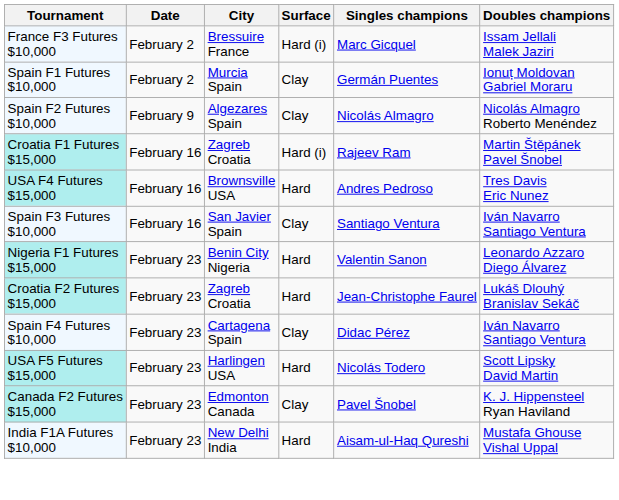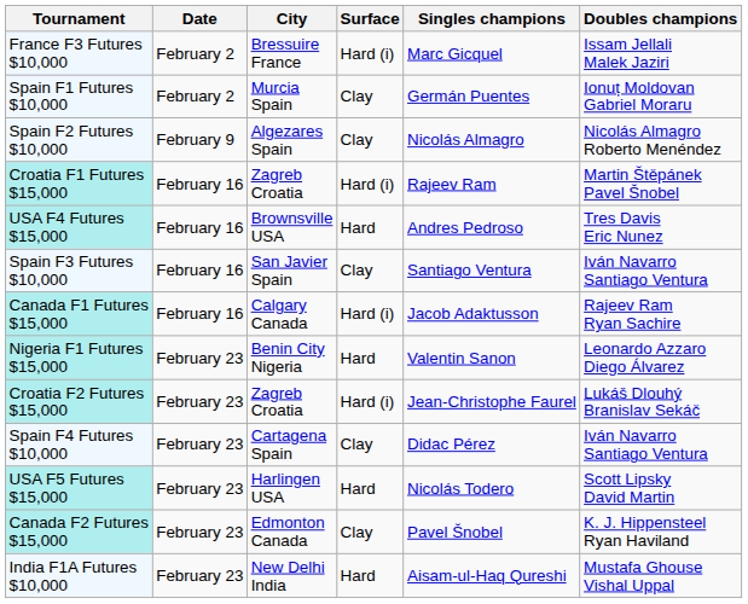 <table class="sortable wikitable" style="font-size:90%">
 <tr>
 <th>Tournament</th>
 <th>Date</th>
 <th>City</th>
 <th>Surface</th>
 <th>Singles champions</th>
 <th>Doubles champions</th>
 </tr>
 <tr>
 <td style="background:#f0f8ff;">France F3 Futures<br>$10,000</td>
 <td>February 2</td>
 <td><a href='#'>Bressuire</a><br>France</td>
 <td>Hard (i)</td>
 <td> <a href='#'>Marc Gicquel</a></td>
 <td> <a href='#'>Issam Jellali</a><br> <a href='#'>Malek Jaziri</a></td>
 </tr>
 <tr>
 <td style="background:#f0f8ff;">Spain F1 Futures<br>$10,000</td>
 <td>February 2</td>
 <td><a href='#'>Murcia</a><br>Spain</td>
 <td>Clay</td>
 <td> <a href='#'>Germán Puentes</a></td>
 <td> <a href='#'>Ionuț Moldovan</a><br> <a href='#'>Gabriel Moraru</a></td>
 </tr>
 <tr>
 <td style="background:#f0f8ff;">Spain F2 Futures<br>$10,000</td>
 <td>February 9</td>
 <td><a href='#'>Algezares</a><br>Spain</td>
 <td>Clay</td>
 <td> <a href='#'>Nicolás Almagro</a></td>
 <td> <a href='#'>Nicolás Almagro</a><br> Roberto Menéndez</td>
 </tr>
 <tr>
 <td style="background:#afeeee;">Croatia F1 Futures<br>$15,000</td>
 <td>February 16</td>
 <td><a href='#'>Zagreb</a><br>Croatia</td>
 <td>Hard (i)</td>
 <td> <a href='#'>Rajeev Ram</a></td>
 <td> <a href='#'>Martin Štěpánek</a><br> <a href='#'>Pavel Šnobel</a></td>
 </tr>
 <tr>
 <td style="background:#afeeee;">USA F4 Futures<br>$15,000</td>
 <td>February 16</td>
 <td><a href='#'>Brownsville</a><br>USA</td>
 <td>Hard</td>
 <td> <a href='#'>Andres Pedroso</a></td>
 <td> <a href='#'>Tres Davis</a><br> <a href='#'>Eric Nunez</a></td>
 </tr>
 <tr>
 <td style="background:#f0f8ff;">Spain F3 Futures<br>$10,000</td>
 <td>February 16</td>
 <td><a href='#'>San Javier</a><br>Spain</td>
 <td>Clay</td>
 <td> <a href='#'>Santiago Ventura</a></td>
 <td> <a href='#'>Iván Navarro</a><br> <a href='#'>Santiago Ventura</a></td>
 </tr>
 <tr>
+<td style="background:#afeeee;">Canada F1 Futures<br>$15,000</td>
+<td>February 16</td>
+<td><a href='#'>Calgary</a><br>Canada</td>
+<td>Hard (i)</td>
+<td> <a href='#'>Jacob Adaktusson</a></td>
+<td> <a href='#'>Rajeev Ram</a><br> <a href='#'>Ryan Sachire</a></td>
+</tr>
+<tr>
 <td style="background:#afeeee;">Nigeria F1 Futures<br>$15,000</td>
 <td>February 23</td>
 <td><a href='#'>Benin City</a><br>Nigeria</td>
 <td>Hard</td>
 <td> <a href='#'>Valentin Sanon</a></td>
 <td> <a href='#'>Leonardo Azzaro</a><br> <a href='#'>Diego Álvarez</a></td>
 </tr>
 <tr>
 <td style="background:#afeeee;">Croatia F2 Futures<br>$15,000</td>
 <td>February 23</td>
 <td><a href='#'>Zagreb</a><br>Croatia</td>
-<td>Hard</td>
+<td>Hard (i)</td>
 <td> <a href='#'>Jean-Christophe Faurel</a></td>
 <td> <a href='#'>Lukáš Dlouhý</a><br> <a href='#'>Branislav Sekáč</a></td>
 </tr>
 <tr>
 <td style="background:#f0f8ff;">Spain F4 Futures<br>$10,000</td>
 <td>February 23</td>
 <td><a href='#'>Cartagena</a><br>Spain</td>
 <td>Clay</td>
 <td> <a href='#'>Didac Pérez</a></td>
 <td> <a href='#'>Iván Navarro</a><br> <a href='#'>Santiago Ventura</a></td>
 </tr>
 <tr>
 <td style="background:#afeeee;">USA F5 Futures<br>$15,000</td>
 <td>February 23</td>
 <td><a href='#'>Harlingen</a><br>USA</td>
 <td>Hard</td>
 <td> <a href='#'>Nicolás Todero</a></td>
 <td> <a href='#'>Scott Lipsky</a><br> <a href='#'>David Martin</a></td>
 </tr>
 <tr>
 <td style="background:#afeeee;">Canada F2 Futures<br>$15,000</td>
 <td>February 23</td>
 <td><a href='#'>Edmonton</a><br>Canada</td>
 <td>Clay</td>
 <td> <a href='#'>Pavel Šnobel</a></td>
 <td> <a href='#'>K. J. Hippensteel</a><br> Ryan Haviland</td>
 </tr>
 <tr>
 <td style="background:#f0f8ff;">India F1A Futures<br>$10,000</td>
 <td>February 23</td>
 <td><a href='#'>New Delhi</a><br>India</td>
 <td>Hard</td>
 <td> <a href='#'>Aisam-ul-Haq Qureshi</a></td>
 <td> <a href='#'>Mustafa Ghouse</a><br> <a href='#'>Vishal Uppal</a></td>
 </tr>
 </table>
